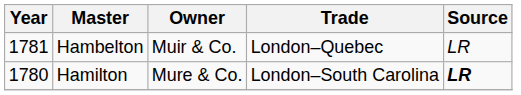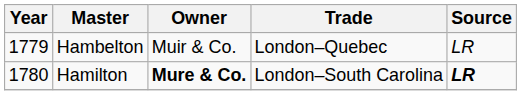 <table class=" wikitable">
 <tr>
 <th>Year</th>
 <th>Master</th>
 <th>Owner</th>
 <th>Trade</th>
 <th>Source</th>
 </tr>
 <tr>
-<td>1781</td>
+<td>1779</td>
 <td>Hambelton</td>
 <td>Muir & Co.</td>
 <td>London–Quebec</td>
 <td><em>LR</em></td>
 </tr>
 <tr>
 <td>1780</td>
 <td>Hamilton</td>
-<td>Mure & Co.</td>
+<td><strong>Mure & Co.</strong></td>
 <td>London–South Carolina</td>
 <td><strong><em>LR</em></strong></td>
 </tr>
 <tr>
 </tr>
 </table>
